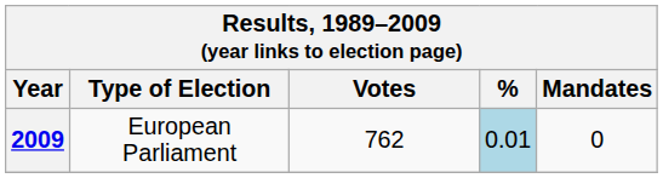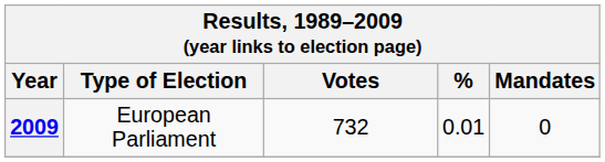 <table class="wikitable">
 <tr>
 <th colspan="9"><strong>Results, 1989–2009<br><small>(year links to election page)</small></strong></th>
 </tr>
 <tr>
 <th style="width: 20px">Year</th>
 <th style="width:140px">Type of Election</th>
 <th style="width:120px">Votes</th>
 <th style="width: 20px">%</th>
 <th style="width: 20px">Mandates</th>
 </tr>
 <tr>
 <th><a href='#'>2009</a></th>
 <td style="text-align:center;">European Parliament</td>
-<td style="text-align:center;">762</td>
-<td style="background: lightblue; text-align:center;">0.01</td>
+<td style="text-align:center;">732</td>
+<td style="text-align:center;">0.01</td>
 <td style="text-align:center;">0</td>
 </tr>
 <tr>
 </tr>
 </table>
